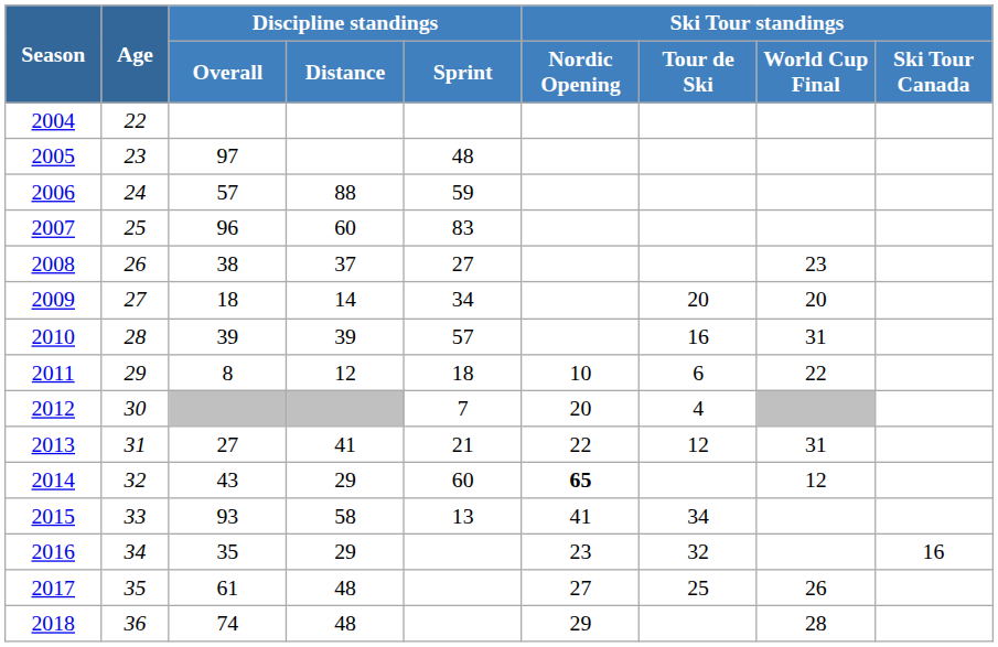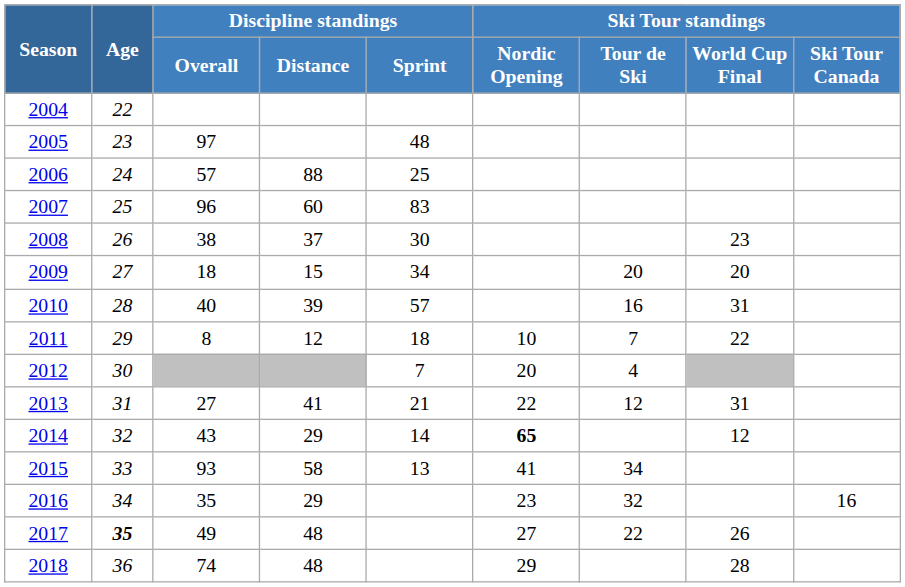 <table class="wikitable" style="font-size:95%; text-align:center; border:grey solid 1px; border-collapse:collapse; background:#ffffff;">
 <tr>
 <th style="background-color:#369; color:white; width:60px;" rowspan="2"> Season </th>
 <th style="background-color:#369; color:white; width:40px;" rowspan="2"> Age </th>
 <th style="background-color:#4180be; color:white;" colspan="3">Discipline standings</th>
 <th style="background-color:#4180be; color:white;" colspan="4">Ski Tour standings</th>
 </tr>
 <tr>
 <th style="background-color:#4180be; color:white; width:75px;">Overall</th>
 <th style="background-color:#4180be; color:white; width:75px;">Distance</th>
 <th style="background-color:#4180be; color:white; width:75px;">Sprint</th>
 <th style="background-color:#4180be; color:white; width:75px;">Nordic<br>Opening</th>
 <th style="background-color:#4180be; color:white; width:75px;">Tour de<br>Ski</th>
 <th style="background-color:#4180be; color:white; width:75px;">World Cup<br>Final</th>
 <th style="background-color:#4180be; color:white; width:75px;">Ski Tour<br>Canada</th>
 </tr>
 <tr>
 <td><a href='#'>2004</a></td>
 <td><em>22</em></td>
 <td></td>
 <td></td>
 <td></td>
 <td></td>
 <td></td>
 <td></td>
 <td></td>
 </tr>
 <tr>
 <td><a href='#'>2005</a></td>
 <td><em>23</em></td>
 <td>97</td>
 <td></td>
 <td>48</td>
 <td></td>
 <td></td>
 <td></td>
 <td></td>
 </tr>
 <tr>
 <td><a href='#'>2006</a></td>
 <td><em>24</em></td>
 <td>57</td>
 <td>88</td>
-<td>59</td>
+<td>25</td>
 <td></td>
 <td></td>
 <td></td>
 <td></td>
 </tr>
 <tr>
 <td><a href='#'>2007</a></td>
 <td><em>25</em></td>
 <td>96</td>
 <td>60</td>
 <td>83</td>
 <td></td>
 <td></td>
 <td></td>
 <td></td>
 </tr>
 <tr>
 <td><a href='#'>2008</a></td>
 <td><em>26</em></td>
 <td>38</td>
 <td>37</td>
-<td>27</td>
+<td>30</td>
 <td></td>
 <td></td>
 <td>23</td>
 <td></td>
 </tr>
 <tr>
 <td><a href='#'>2009</a></td>
 <td><em>27</em></td>
 <td>18</td>
-<td>14</td>
+<td>15</td>
 <td>34</td>
 <td></td>
 <td>20</td>
 <td>20</td>
 <td></td>
 </tr>
 <tr>
 <td><a href='#'>2010</a></td>
 <td><em>28</em></td>
-<td>39</td>
+<td>40</td>
 <td>39</td>
 <td>57</td>
 <td></td>
 <td>16</td>
 <td>31</td>
 <td></td>
 </tr>
 <tr>
 <td><a href='#'>2011</a></td>
 <td><em>29</em></td>
 <td>8</td>
 <td>12</td>
 <td>18</td>
 <td>10</td>
-<td>6</td>
+<td>7</td>
 <td>22</td>
 <td></td>
 </tr>
 <tr>
 <td><a href='#'>2012</a></td>
 <td><em>30</em></td>
 <td style="background:silver;"></td>
 <td style="background:silver;"></td>
 <td>7</td>
 <td>20</td>
 <td>4</td>
 <td style="background:silver;"></td>
 <td></td>
 </tr>
 <tr>
 <td><a href='#'>2013</a></td>
 <td><em>31</em></td>
 <td>27</td>
 <td>41</td>
 <td>21</td>
 <td>22</td>
 <td>12</td>
 <td>31</td>
 <td></td>
 </tr>
 <tr>
 <td><a href='#'>2014</a></td>
 <td><em>32</em></td>
 <td>43</td>
 <td>29</td>
-<td>60</td>
+<td>14</td>
 <td><strong>65</strong></td>
 <td></td>
 <td>12</td>
 <td></td>
 </tr>
 <tr>
 <td><a href='#'>2015</a></td>
 <td><em>33</em></td>
 <td>93</td>
 <td>58</td>
 <td>13</td>
 <td>41</td>
 <td>34</td>
 <td></td>
 <td></td>
 </tr>
 <tr>
 <td><a href='#'>2016</a></td>
 <td><em>34</em></td>
 <td>35</td>
 <td>29</td>
 <td></td>
 <td>23</td>
 <td>32</td>
 <td></td>
 <td>16</td>
 </tr>
 <tr>
 <td><a href='#'>2017</a></td>
-<td><em>35</em></td>
-<td>61</td>
+<td><strong><em>35</em></strong></td>
+<td>49</td>
 <td>48</td>
 <td></td>
 <td>27</td>
-<td>25</td>
+<td>22</td>
 <td>26</td>
 <td></td>
 </tr>
 <tr>
 <td><a href='#'>2018</a></td>
 <td><em>36</em></td>
 <td>74</td>
 <td>48</td>
 <td></td>
 <td>29</td>
 <td></td>
 <td>28</td>
 <td></td>
 </tr>
 </table>
